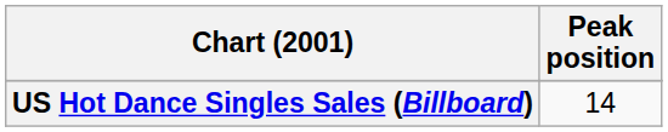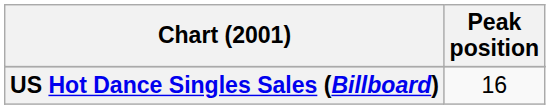 <table class="wikitable sortable plainrowheaders" style="text-align:center;">
 <tr>
 <th scope="col">Chart (2001)</th>
 <th scope="col">Peak<br>position</th>
 </tr>
 <tr>
 </tr>
 <tr>
 <th scope="row">US <a href='#'>Hot Dance Singles Sales</a> (<em><a href='#'>Billboard</a></em>)</th>
-<td align="center">14</td>
+<td align="center">16</td>
 </tr>
 </table>
